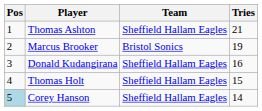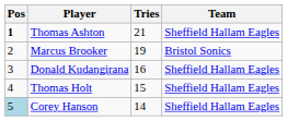 <table class="wikitable">
 <tr>
 <th>Pos</th>
 <th>Player</th>
+<th>Tries</th>
 <th>Team</th>
-<th>Tries</th>
 </tr>
 <tr>
-<td>1</td>
+<td><strong>1</strong></td>
 <td><a href='#'>Thomas Ashton</a></td>
+<td>21</td>
 <td><a href='#'>Sheffield Hallam Eagles</a></td>
-<td>21</td>
 </tr>
 <tr>
 <td>2</td>
 <td><a href='#'>Marcus Brooker</a></td>
+<td>19</td>
 <td><a href='#'>Bristol Sonics</a></td>
-<td>19</td>
 </tr>
 <tr>
 <td>3</td>
 <td><a href='#'>Donald Kudangirana</a></td>
+<td>16</td>
 <td><a href='#'>Sheffield Hallam Eagles</a></td>
-<td>16</td>
 </tr>
 <tr>
 <td>4</td>
 <td><a href='#'>Thomas Holt</a></td>
+<td>15</td>
 <td><a href='#'>Sheffield Hallam Eagles</a></td>
-<td>15</td>
 </tr>
 <tr>
 <td style="background: lightblue;">5</td>
 <td><a href='#'>Corey Hanson</a></td>
+<td>14</td>
 <td><a href='#'>Sheffield Hallam Eagles</a></td>
-<td>14</td>
 </tr>
 </table>
